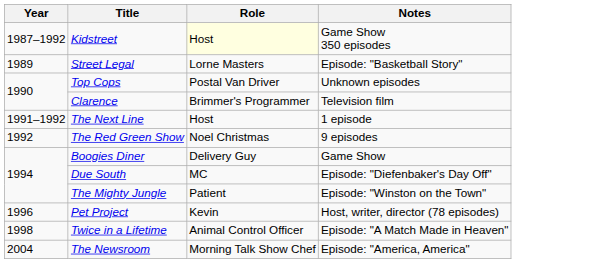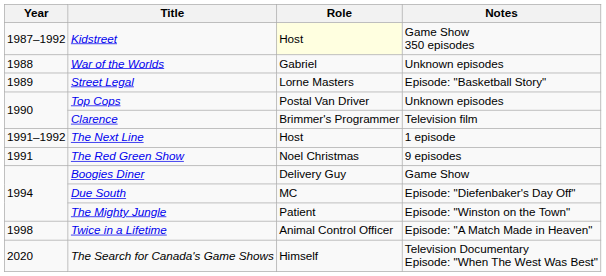 <table class="wikitable sortable">
 <tr>
 <th>Year</th>
 <th>Title</th>
 <th>Role</th>
 <th class="unsortable">Notes</th>
 </tr>
 <tr>
 <td>1987–1992</td>
 <td><em><a href='#'>Kidstreet</a></em></td>
 <td style="background: lightyellow;">Host</td>
 <td>Game Show<br>350 episodes</td>
+</tr>
+<tr>
+<td>1988</td>
+<td><em><a href='#'>War of the Worlds</a></em></td>
+<td>Gabriel</td>
+<td>Unknown episodes</td>
 </tr>
 <tr>
 <td>1989</td>
 <td><em><a href='#'>Street Legal</a></em></td>
 <td>Lorne Masters</td>
 <td>Episode: "Basketball Story"</td>
 </tr>
 <tr>
 <td rowspan="2">1990</td>
 <td><em><a href='#'>Top Cops</a></em></td>
 <td>Postal Van Driver</td>
 <td>Unknown episodes</td>
 </tr>
 <tr>
 <td><em><a href='#'>Clarence</a></em></td>
 <td>Brimmer's Programmer</td>
 <td>Television film</td>
 </tr>
 <tr>
 <td>1991–1992</td>
 <td><em><a href='#'>The Next Line</a></em></td>
 <td>Host</td>
 <td>1 episode</td>
 </tr>
 <tr>
-<td>1992</td>
+<td>1991</td>
 <td><em><a href='#'>The Red Green Show</a></em></td>
 <td>Noel Christmas</td>
 <td>9 episodes</td>
 </tr>
 <tr>
 <td rowspan="3">1994</td>
 <td><em><a href='#'>Boogies Diner</a></em></td>
 <td>Delivery Guy</td>
 <td>Game Show</td>
 </tr>
 <tr>
 <td><em><a href='#'>Due South</a></em></td>
 <td>MC</td>
 <td>Episode: "Diefenbaker's Day Off"</td>
 </tr>
 <tr>
 <td><em><a href='#'>The Mighty Jungle</a></em></td>
 <td>Patient</td>
 <td>Episode: "Winston on the Town"</td>
 </tr>
 <tr>
-<td>1996</td>
-<td><em><a href='#'>Pet Project</a></em></td>
-<td>Kevin</td>
-<td>Host, writer, director (78 episodes)</td>
-</tr>
-<tr>
 <td>1998</td>
 <td><em><a href='#'>Twice in a Lifetime</a></em></td>
 <td>Animal Control Officer</td>
 <td>Episode: "A Match Made in Heaven"</td>
 </tr>
 <tr>
-<td>2004</td>
-<td><em><a href='#'>The Newsroom</a></em></td>
-<td>Morning Talk Show Chef</td>
-<td>Episode: "America, America"</td>
+<td>2020</td>
+<td><em>The Search for Canada's Game Shows</em></td>
+<td>Himself</td>
+<td>Television Documentary<br>Episode: "When The West Was Best"</td>
 </tr>
 </table>
